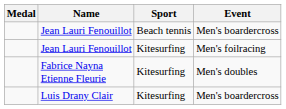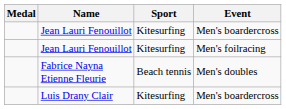 <table class="wikitable sortable" style="font-size: 95%;">
 <tr>
 <th>Medal</th>
 <th>Name</th>
 <th>Sport</th>
 <th>Event</th>
 </tr>
 <tr>
 <td></td>
 <td><a href='#'>Jean Lauri Fenouillot</a></td>
-<td>Beach tennis</td>
+<td>Kitesurfing</td>
 <td>Men's boardercross</td>
 </tr>
 <tr>
 <td></td>
 <td><a href='#'>Jean Lauri Fenouillot</a></td>
 <td>Kitesurfing</td>
 <td>Men's foilracing</td>
 </tr>
 <tr>
 <td></td>
 <td><a href='#'>Fabrice Nayna</a><br><a href='#'>Etienne Fleurie</a></td>
-<td>Kitesurfing</td>
+<td>Beach tennis</td>
 <td>Men's doubles</td>
 </tr>
 <tr>
 <td></td>
 <td><a href='#'>Luis Drany Clair</a></td>
 <td>Kitesurfing</td>
 <td>Men's boardercross</td>
 </tr>
 </table>
